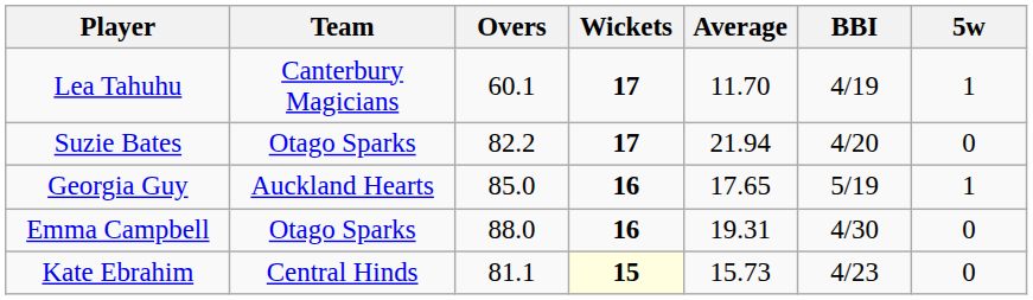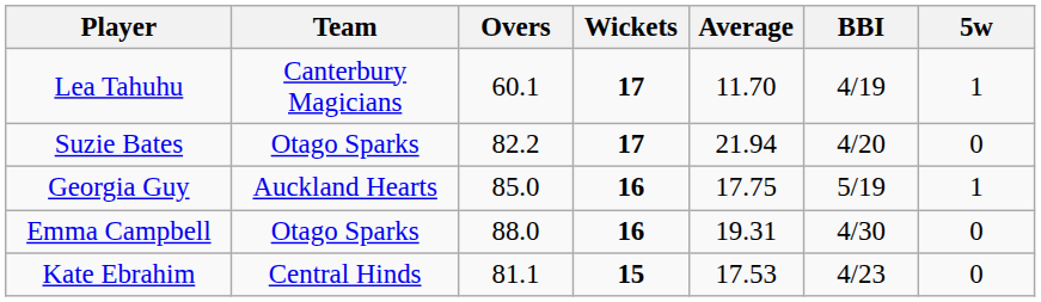 <table class="wikitable" style="text-align:center">
 <tr>
 <th width=125>Player</th>
 <th width=125>Team</th>
 <th width=60>Overs</th>
 <th width=60>Wickets</th>
 <th width=60>Average</th>
 <th width=60>BBI</th>
 <th width=60>5w</th>
 </tr>
 <tr>
 <td><a href='#'>Lea Tahuhu</a></td>
 <td><a href='#'>Canterbury Magicians</a></td>
 <td>60.1</td>
 <td><strong>17</strong></td>
 <td>11.70</td>
 <td>4/19</td>
 <td>1</td>
 </tr>
 <tr>
 <td><a href='#'>Suzie Bates</a></td>
 <td><a href='#'>Otago Sparks</a></td>
 <td>82.2</td>
 <td><strong>17</strong></td>
 <td>21.94</td>
 <td>4/20</td>
 <td>0</td>
 </tr>
 <tr>
 <td><a href='#'>Georgia Guy</a></td>
 <td><a href='#'>Auckland Hearts</a></td>
 <td>85.0</td>
 <td><strong>16</strong></td>
-<td>17.65</td>
+<td>17.75</td>
 <td>5/19</td>
 <td>1</td>
 </tr>
 <tr>
 <td><a href='#'>Emma Campbell</a></td>
 <td><a href='#'>Otago Sparks</a></td>
 <td>88.0</td>
 <td><strong>16</strong></td>
 <td>19.31</td>
 <td>4/30</td>
 <td>0</td>
 </tr>
 <tr>
 <td><a href='#'>Kate Ebrahim</a></td>
 <td><a href='#'>Central Hinds</a></td>
 <td>81.1</td>
-<td style="background: lightyellow;"><strong>15</strong></td>
-<td>15.73</td>
+<td><strong>15</strong></td>
+<td>17.53</td>
 <td>4/23</td>
 <td>0</td>
 </tr>
 </table>
